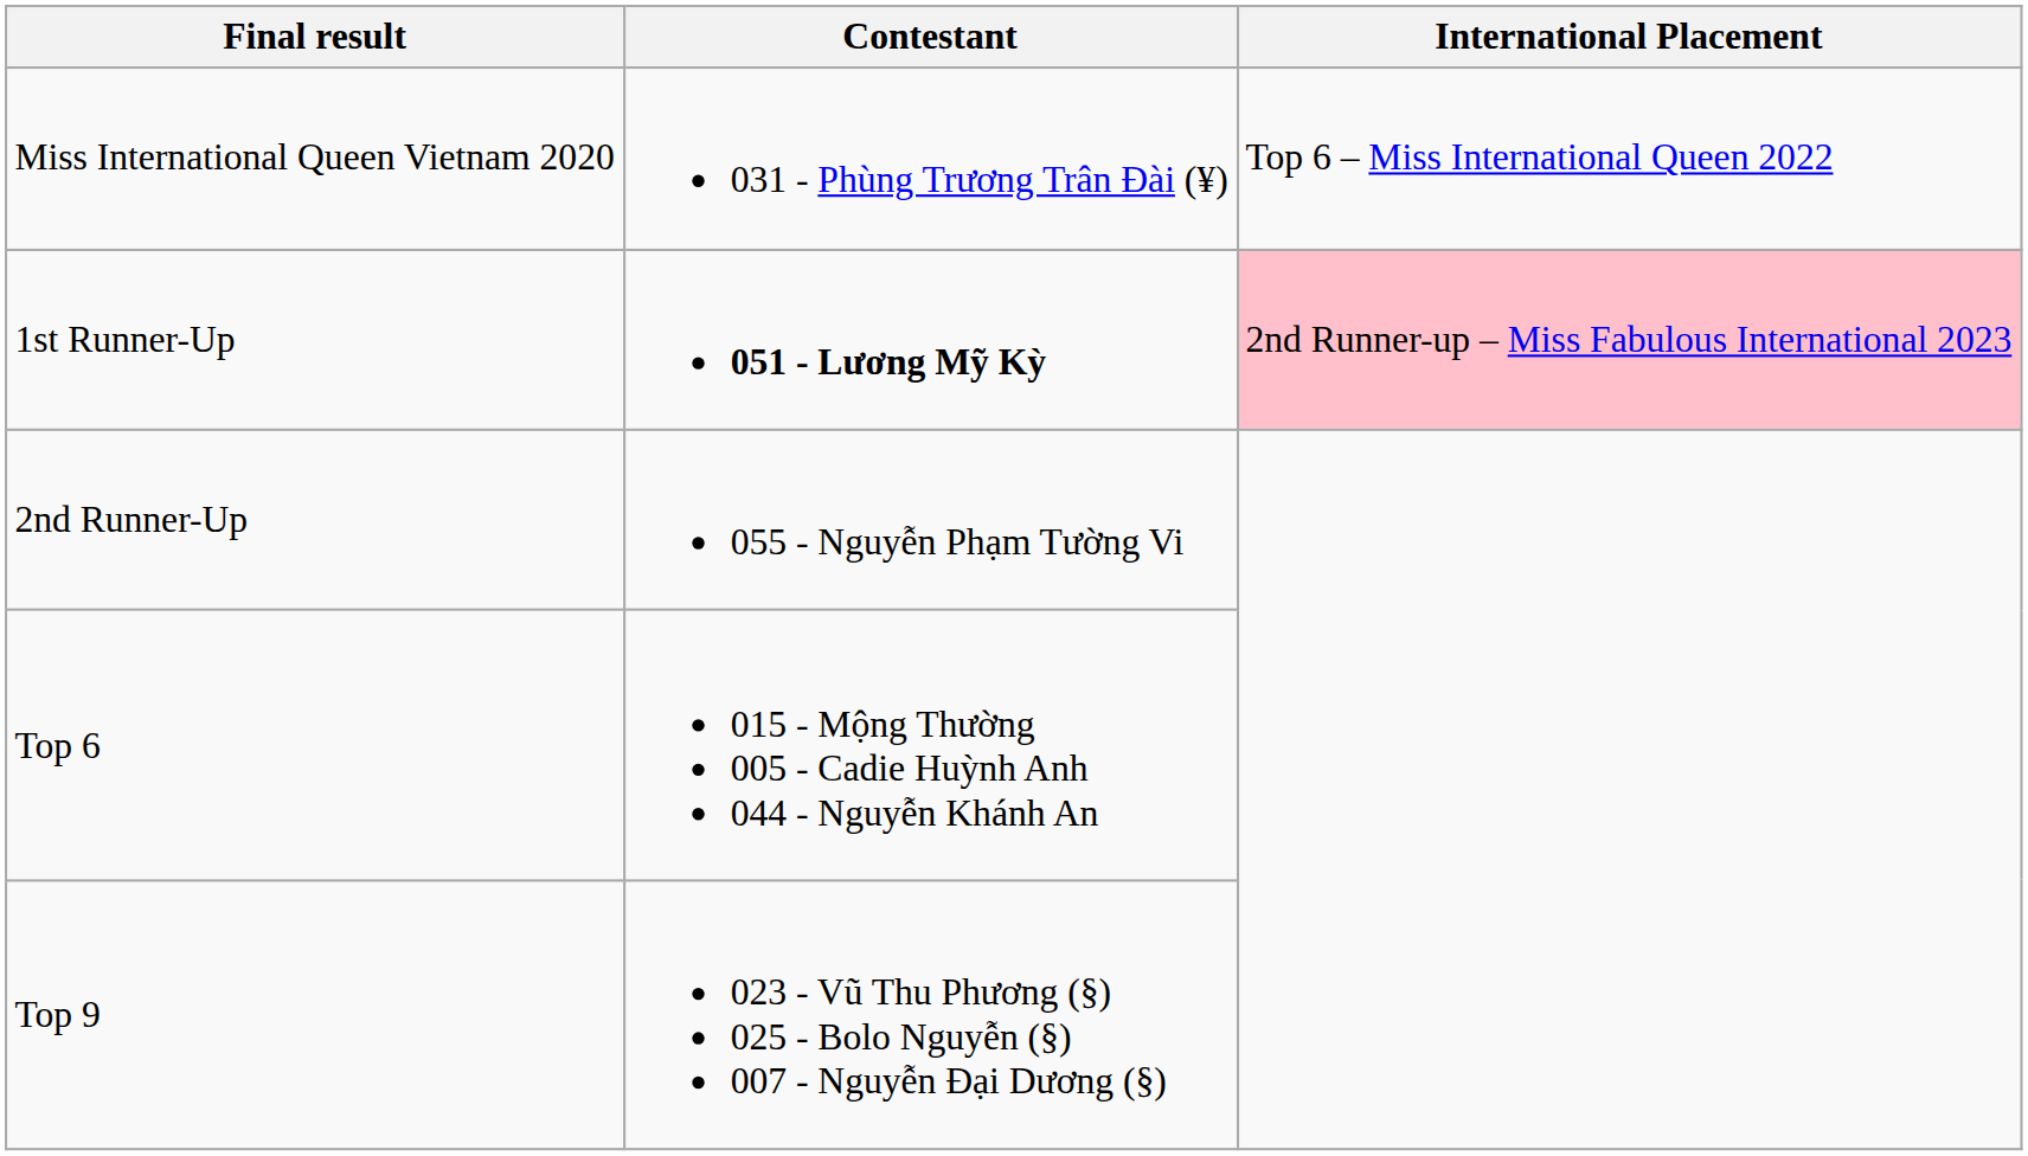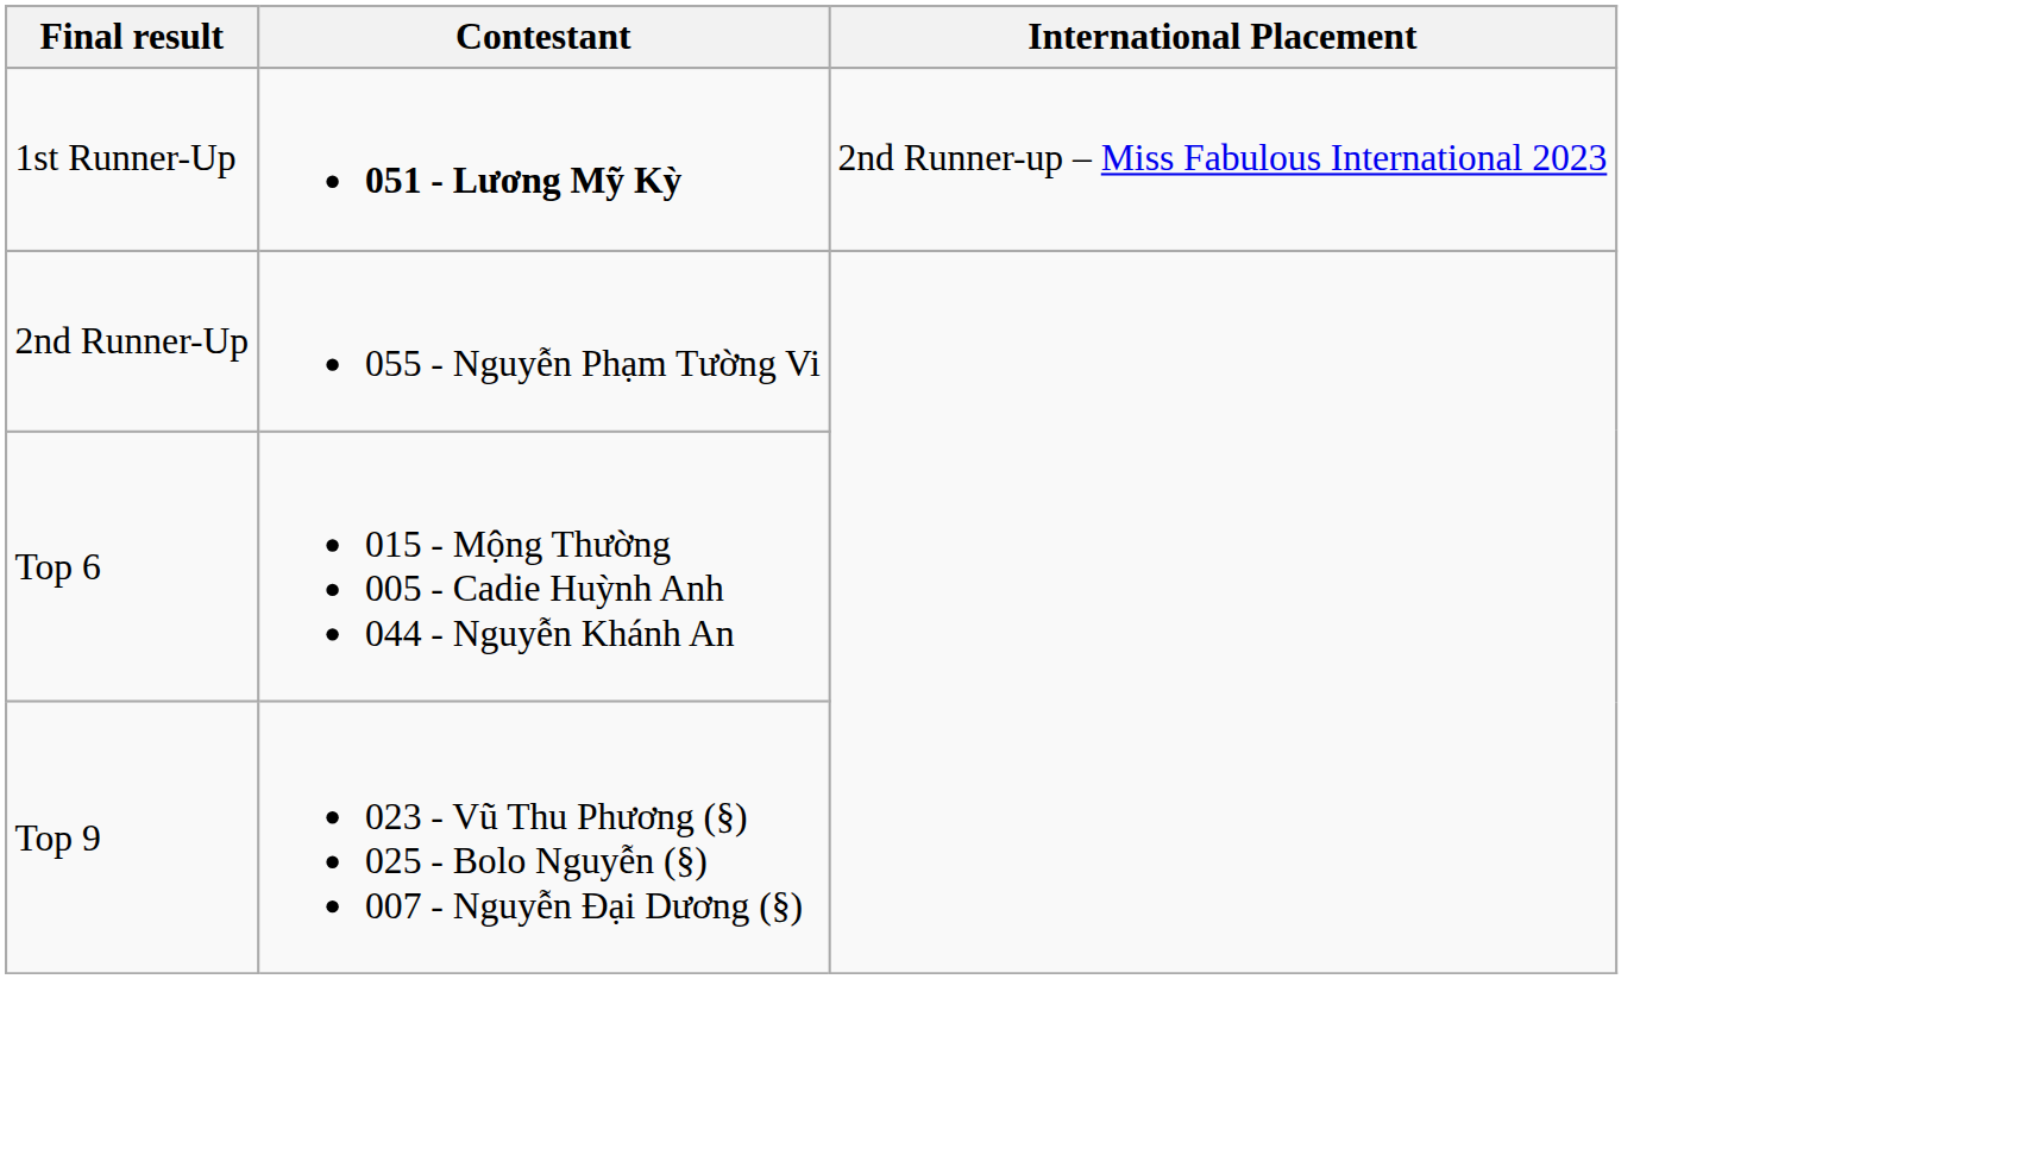 <table class="wikitable sortable" style="font-size:95%;">
 <tr>
 <th>Final result</th>
 <th>Contestant</th>
 <th>International Placement</th>
 </tr>
 <tr>
-<td>Miss International Queen Vietnam 2020</td>
-<td><br><ul><li>031 - <a href='#'>Phùng Trương Trân Đài</a> (¥)</li></ul></td>
-<td>Top 6 – <a href='#'>Miss International Queen 2022</a></td>
-</tr>
-<tr>
 <td>1st Runner-Up</td>
 <td><strong><br><ul><li>051 - Lương Mỹ Kỳ</li></ul></strong></td>
-<td style="background: pink;">2nd Runner-up – <a href='#'>Miss Fabulous International 2023</a></td>
+<td>2nd Runner-up – <a href='#'>Miss Fabulous International 2023</a></td>
 </tr>
 <tr>
 <td>2nd Runner-Up</td>
 <td><br><ul><li>055 - Nguyễn Phạm Tường Vi</li></ul></td>
 <td rowspan="3"></td>
 </tr>
 <tr>
 <td>Top 6</td>
 <td><br><ul><li>015 - Mộng Thường</li><li>005 - Cadie Huỳnh Anh</li><li>044 - Nguyễn Khánh An</li></ul></td>
 </tr>
 <tr>
 <td>Top 9</td>
 <td><br><ul><li>023 - Vũ Thu Phương (§)</li><li>025 - Bolo Nguyễn (§)</li><li>007 - Nguyễn Đại Dương (§)</li></ul></td>
 </tr>
 </table>
